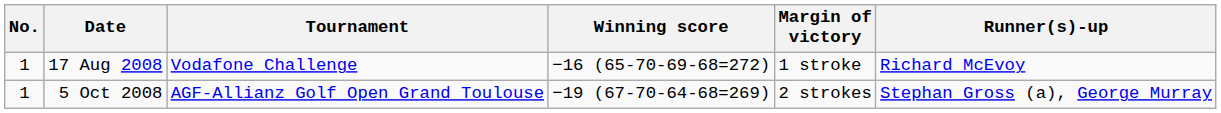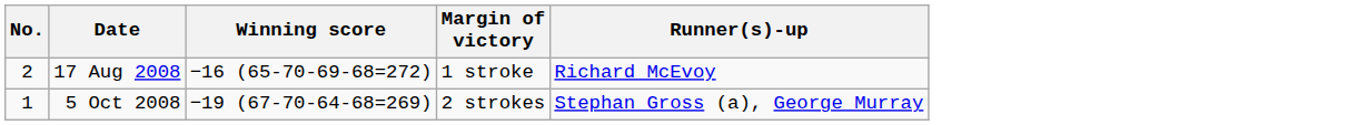 <table class="wikitable" style="font-size:95%;">
 <tr>
 <th>No.</th>
 <th>Date</th>
-<th>Tournament</th>
 <th>Winning score</th>
 <th>Margin of<br>victory</th>
 <th>Runner(s)-up</th>
 </tr>
 <tr>
-<td align=center>1</td>
+<td align=center>2</td>
 <td align=right>17 Aug <a href='#'>2008</a></td>
-<td><a href='#'>Vodafone Challenge</a></td>
 <td>−16 (65-70-69-68=272)</td>
 <td>1 stroke</td>
 <td> <a href='#'>Richard McEvoy</a></td>
 </tr>
 <tr>
 <td align=center>1</td>
 <td align=right>5 Oct 2008</td>
-<td><a href='#'>AGF-Allianz Golf Open Grand Toulouse</a></td>
 <td>−19 (67-70-64-68=269)</td>
 <td>2 strokes</td>
 <td> <a href='#'>Stephan Gross</a> (a),  <a href='#'>George Murray</a></td>
 </tr>
 </table>
